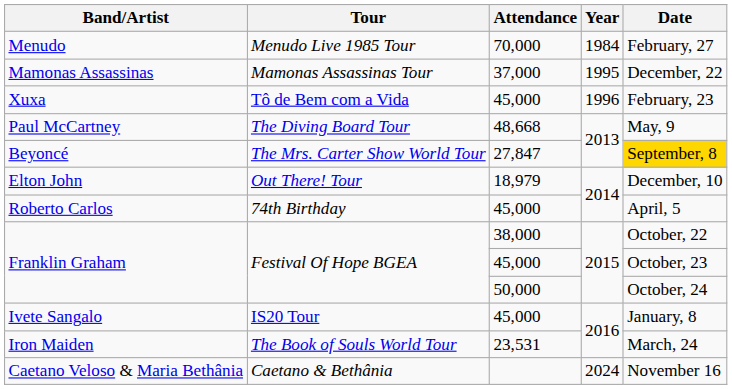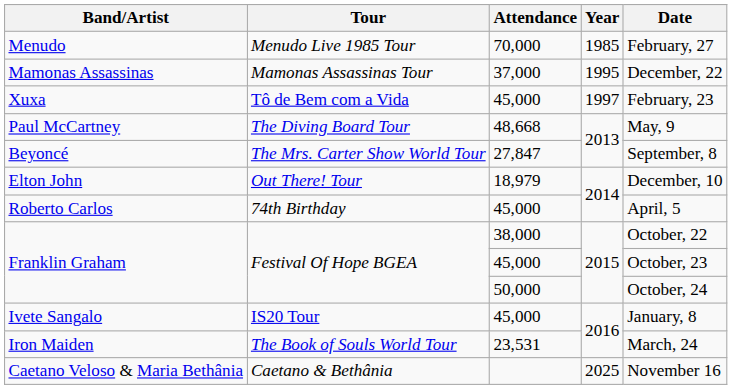 <table class = "wikitable sortable">
 <tr>
 <th>Band/Artist</th>
 <th>Tour</th>
 <th>Attendance</th>
 <th>Year</th>
 <th>Date</th>
 </tr>
 <tr>
 <td><a href='#'>Menudo</a></td>
 <td><em>Menudo Live 1985 Tour</em></td>
 <td>70,000</td>
-<td>1984</td>
+<td>1985</td>
 <td>February, 27</td>
 </tr>
 <tr>
 <td><a href='#'>Mamonas Assassinas</a></td>
 <td><em>Mamonas Assassinas Tour</em></td>
 <td>37,000</td>
 <td>1995</td>
 <td>December, 22</td>
 </tr>
 <tr>
 <td><a href='#'>Xuxa</a></td>
 <td><a href='#'>Tô de Bem com a Vida</a></td>
 <td>45,000</td>
-<td>1996</td>
+<td>1997</td>
 <td>February, 23</td>
 </tr>
 <tr>
 <td><a href='#'>Paul McCartney</a></td>
 <td><em><a href='#'>The Diving Board Tour</a></em></td>
 <td>48,668</td>
 <td rowspan="2">2013</td>
 <td>May, 9</td>
 </tr>
 <tr>
 <td><a href='#'>Beyoncé</a></td>
 <td><em><a href='#'>The Mrs. Carter Show World Tour</a></em></td>
 <td>27,847</td>
-<td style="background: gold;">September, 8</td>
+<td>September, 8</td>
 </tr>
 <tr>
 <td><a href='#'>Elton John</a></td>
 <td><em><a href='#'>Out There! Tour</a></em></td>
 <td>18,979</td>
 <td rowspan="2">2014</td>
 <td>December, 10</td>
 </tr>
 <tr>
 <td><a href='#'>Roberto Carlos</a></td>
 <td><em>74th Birthday</em></td>
 <td>45,000</td>
 <td>April, 5</td>
 </tr>
 <tr>
 <td rowspan="3"><a href='#'>Franklin Graham</a></td>
 <td rowspan="3"><em>Festival Of Hope BGEA</em></td>
 <td>38,000</td>
 <td rowspan="3">2015</td>
 <td>October, 22</td>
 </tr>
 <tr>
 <td>45,000</td>
 <td>October, 23</td>
 </tr>
 <tr>
 <td>50,000</td>
 <td>October, 24</td>
 </tr>
 <tr>
 <td><a href='#'>Ivete Sangalo</a></td>
 <td><a href='#'>IS20 Tour</a></td>
 <td>45,000</td>
 <td rowspan="2">2016</td>
 <td>January, 8</td>
 </tr>
 <tr>
 <td><a href='#'>Iron Maiden</a></td>
 <td><em><a href='#'>The Book of Souls World Tour</a></em></td>
 <td>23,531</td>
 <td>March, 24</td>
 </tr>
 <tr>
 <td><a href='#'>Caetano Veloso</a> & <a href='#'>Maria Bethânia</a></td>
 <td><em>Caetano & Bethânia</em></td>
 <td></td>
-<td>2024</td>
+<td>2025</td>
 <td>November 16</td>
 </tr>
 </table>
